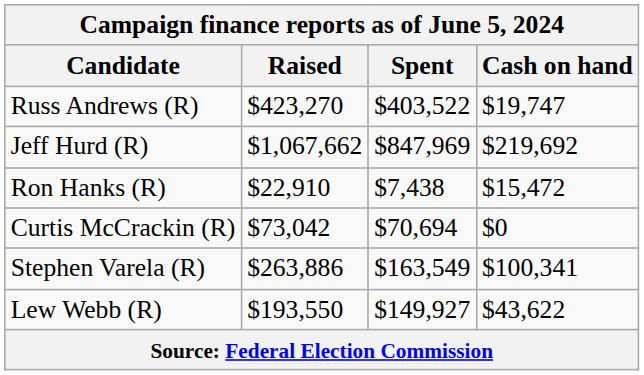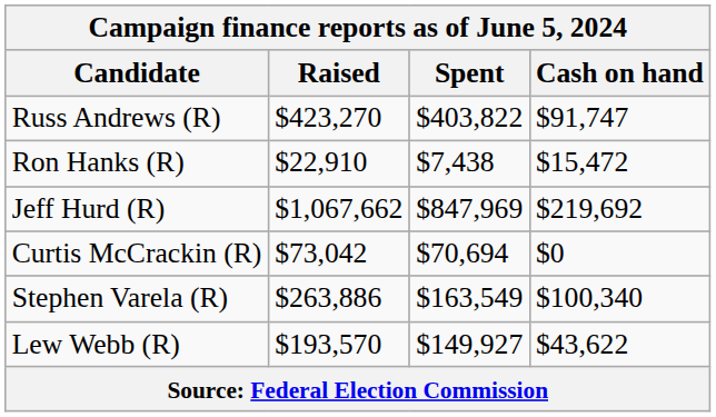 <table class="wikitable sortable">
 <tr>
 <th colspan=4>Campaign finance reports as of June 5, 2024</th>
 </tr>
 <tr style="text-align:center;">
 <th>Candidate</th>
 <th>Raised</th>
 <th>Spent</th>
 <th>Cash on hand</th>
 </tr>
 <tr>
 <td>Russ Andrews (R)</td>
 <td>$423,270</td>
-<td>$403,522</td>
-<td>$19,747</td>
+<td>$403,822</td>
+<td>$91,747</td>
+</tr>
+<tr>
+<td>Ron Hanks (R)</td>
+<td>$22,910</td>
+<td>$7,438</td>
+<td>$15,472</td>
 </tr>
 <tr>
 <td>Jeff Hurd (R)</td>
 <td>$1,067,662</td>
 <td>$847,969</td>
 <td>$219,692</td>
-</tr>
-<tr>
-<td>Ron Hanks (R)</td>
-<td>$22,910</td>
-<td>$7,438</td>
-<td>$15,472</td>
 </tr>
 <tr>
 <td>Curtis McCrackin (R)</td>
 <td>$73,042</td>
 <td>$70,694</td>
 <td>$0</td>
 </tr>
 <tr>
 <td>Stephen Varela (R)</td>
 <td>$263,886</td>
 <td>$163,549</td>
-<td>$100,341</td>
+<td>$100,340</td>
 </tr>
 <tr>
 <td>Lew Webb (R)</td>
-<td>$193,550</td>
+<td>$193,570</td>
 <td>$149,927</td>
 <td>$43,622</td>
 </tr>
 <tr>
 <th colspan="4"><small>Source: <a href='#'>Federal Election Commission</a></small></th>
 </tr>
 </table>
